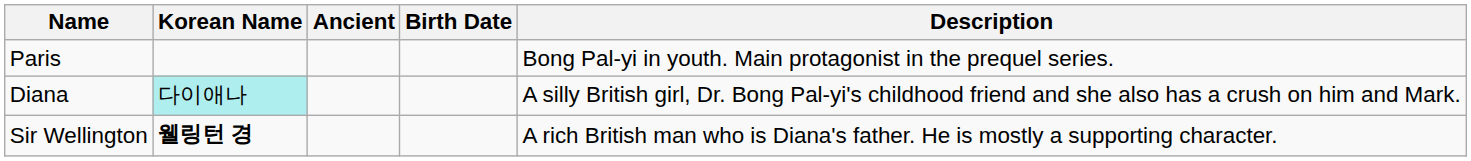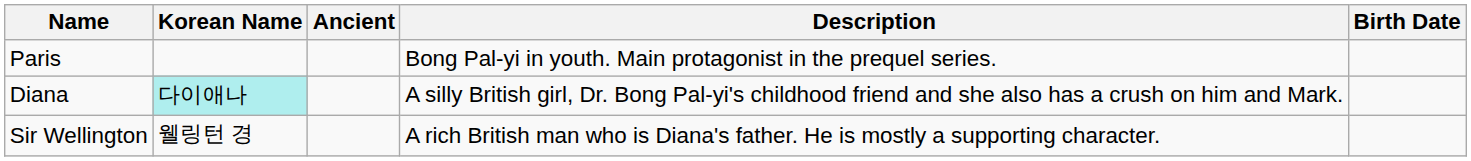 <table class="wikitable">
 <tr>
 <th>Name</th>
 <th>Korean Name</th>
 <th>Ancient</th>
+<th>Description</th>
 <th>Birth Date</th>
-<th>Description</th>
 </tr>
 <tr>
 <td>Paris</td>
 <td></td>
 <td></td>
+<td>Bong Pal-yi in youth. Main protagonist in the prequel series.</td>
 <td></td>
-<td>Bong Pal-yi in youth. Main protagonist in the prequel series.</td>
 </tr>
 <tr>
 <td>Diana</td>
 <td style="background: paleturquoise;">다이애나</td>
 <td></td>
+<td>A silly British girl, Dr. Bong Pal-yi's childhood friend and she also has a crush on him and Mark.</td>
 <td></td>
-<td>A silly British girl, Dr. Bong Pal-yi's childhood friend and she also has a crush on him and Mark.</td>
 </tr>
 <tr>
 <td>Sir Wellington</td>
-<td><strong>웰링턴 경</strong></td>
-<td></td>
+<td>웰링턴 경</td>
 <td></td>
 <td>A rich British man who is Diana's father. He is mostly a supporting character.</td>
+<td></td>
 </tr>
 </table>
